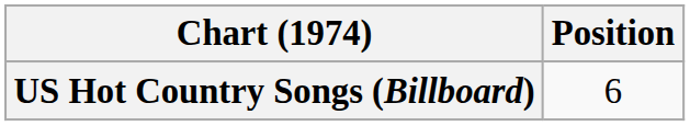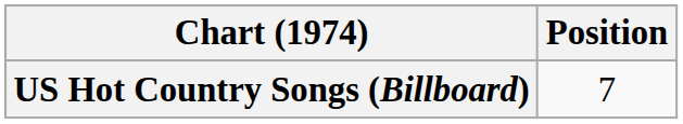 <table class="wikitable plainrowheaders">
 <tr>
 <th>Chart (1974)</th>
 <th>Position</th>
 </tr>
 <tr>
 <th scope="row">US Hot Country Songs (<em>Billboard</em>)</th>
-<td align="center">6</td>
+<td align="center">7</td>
 </tr>
 </table>
